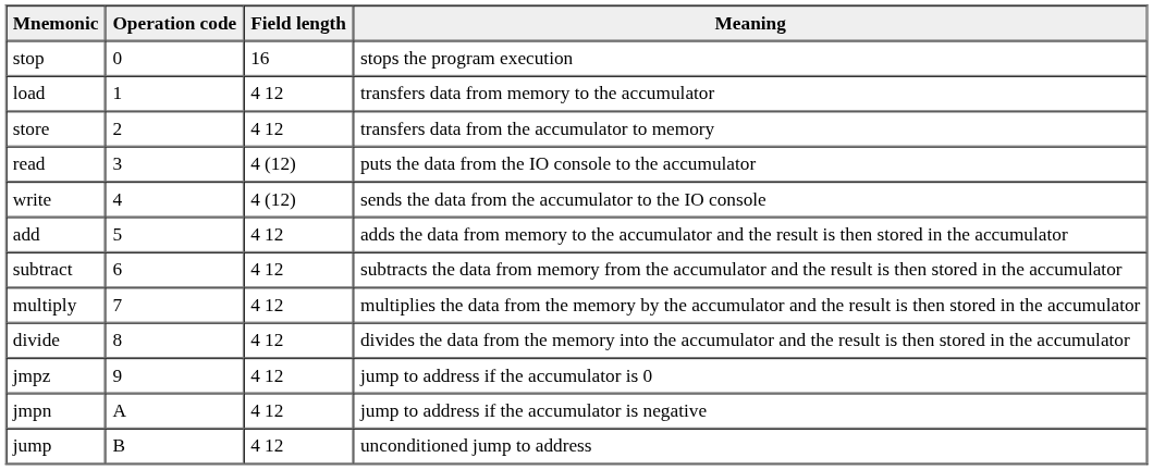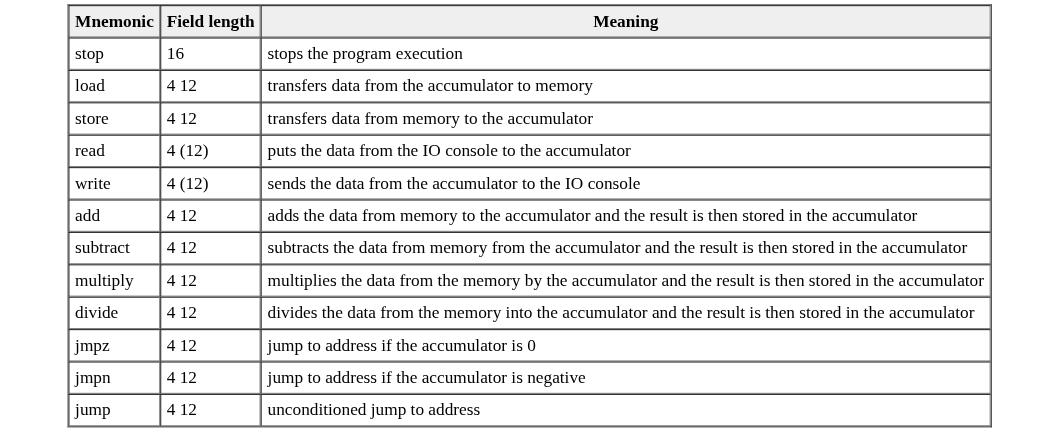 <table border="1" cellpadding="5" cellspacing="0" align="center">
 <tr>
 <th style="background:#efefef;">Mnemonic</th>
-<th style="background:#efefef;">Operation code</th>
 <th style="background:#efefef;">Field length</th>
 <th style="background:#efefef;">Meaning</th>
 </tr>
 <tr>
 <td>stop</td>
-<td>0</td>
 <td>16</td>
 <td>stops the program execution</td>
 </tr>
 <tr>
 <td>load</td>
-<td>1</td>
+<td>4 12</td>
+<td>transfers data from the accumulator to memory</td>
+</tr>
+<tr>
+<td>store</td>
 <td>4 12</td>
 <td>transfers data from memory to the accumulator</td>
 </tr>
 <tr>
-<td>store</td>
-<td>2</td>
-<td>4 12</td>
-<td>transfers data from the accumulator to memory</td>
-</tr>
-<tr>
 <td>read</td>
-<td>3</td>
 <td>4 (12)</td>
 <td>puts the data from the IO console to the accumulator</td>
 </tr>
 <tr>
 <td>write</td>
-<td>4</td>
 <td>4 (12)</td>
 <td>sends the data from the accumulator to the IO console</td>
 </tr>
 <tr>
 <td>add</td>
-<td>5</td>
 <td>4 12</td>
 <td>adds the data from memory to the accumulator and the result is then stored in the accumulator</td>
 </tr>
 <tr>
 <td>subtract</td>
-<td>6</td>
 <td>4 12</td>
 <td>subtracts the data from memory from the accumulator and the result is then stored in the accumulator</td>
 </tr>
 <tr>
 <td>multiply</td>
-<td>7</td>
 <td>4 12</td>
 <td>multiplies the data from the memory by the accumulator and the result is then stored in the accumulator</td>
 </tr>
 <tr>
 <td>divide</td>
-<td>8</td>
 <td>4 12</td>
 <td>divides the data from the memory into the accumulator and the result is then stored in the accumulator</td>
 </tr>
 <tr>
 <td>jmpz</td>
-<td>9</td>
 <td>4 12</td>
 <td>jump to address if the accumulator is 0</td>
 </tr>
 <tr>
 <td>jmpn</td>
-<td>A</td>
 <td>4 12</td>
 <td>jump to address if the accumulator is negative</td>
 </tr>
 <tr>
 <td>jump</td>
-<td>B</td>
 <td>4 12</td>
 <td>unconditioned jump to address</td>
 </tr>
 </table>
